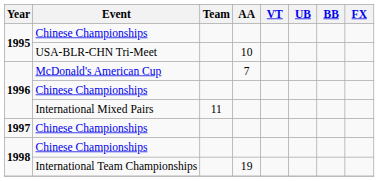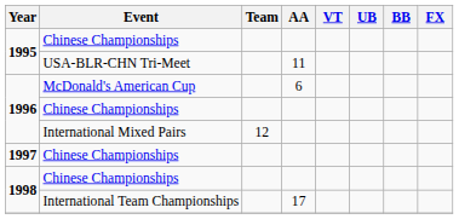 <table class="wikitable" style="text-align:center; font-size:95%;">
 <tr>
 <th align=center>Year</th>
 <th align=center>Event</th>
 <th style="width:30px;">Team</th>
 <th style="width:30px;">AA</th>
 <th style="width:30px;"><a href='#'>VT</a></th>
 <th style="width:30px;"><a href='#'>UB</a></th>
 <th style="width:30px;"><a href='#'>BB</a></th>
 <th style="width:30px;"><a href='#'>FX</a></th>
 </tr>
 <tr>
 <td rowspan="2"><strong>1995</strong></td>
 <td align=left><a href='#'>Chinese Championships</a></td>
 <td></td>
 <td></td>
 <td></td>
 <td></td>
 <td></td>
 <td></td>
 </tr>
 <tr>
 <td align=left>USA-BLR-CHN Tri-Meet</td>
 <td></td>
-<td>10</td>
+<td>11</td>
 <td></td>
 <td></td>
 <td></td>
 <td></td>
 </tr>
 <tr>
 <td rowspan="3"><strong>1996</strong></td>
 <td align=left><a href='#'>McDonald's American Cup</a></td>
 <td></td>
-<td>7</td>
+<td>6</td>
 <td></td>
 <td></td>
 <td></td>
 <td></td>
 </tr>
 <tr>
 <td align=left><a href='#'>Chinese Championships</a></td>
 <td></td>
 <td></td>
 <td></td>
 <td></td>
 <td></td>
 <td></td>
 </tr>
 <tr>
 <td align=left>International Mixed Pairs</td>
-<td>11</td>
+<td>12</td>
 <td></td>
 <td></td>
 <td></td>
 <td></td>
 <td></td>
 </tr>
 <tr>
 <td rowspan="1"><strong>1997</strong></td>
 <td align=left><a href='#'>Chinese Championships</a></td>
 <td></td>
 <td></td>
 <td></td>
 <td></td>
 <td></td>
 <td></td>
 </tr>
 <tr>
 <td rowspan="2"><strong>1998</strong></td>
 <td align=left><a href='#'>Chinese Championships</a></td>
 <td></td>
 <td></td>
 <td></td>
 <td></td>
 <td></td>
 <td></td>
 </tr>
 <tr>
 <td align=left>International Team Championships</td>
 <td></td>
-<td>19</td>
+<td>17</td>
 <td></td>
 <td></td>
 <td></td>
 <td></td>
 </tr>
 <tr>
 </tr>
 </table>
